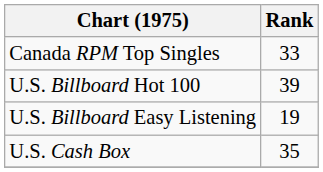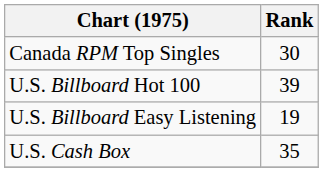 <table class="wikitable sortable">
 <tr>
 <th>Chart (1975)</th>
 <th style="text-align:center;">Rank</th>
 </tr>
 <tr>
 <td>Canada <em>RPM</em> Top Singles</td>
-<td style="text-align:center;">33</td>
+<td style="text-align:center;">30</td>
 </tr>
 <tr>
 <td>U.S. <em>Billboard</em> Hot 100</td>
 <td style="text-align:center;">39</td>
 </tr>
 <tr>
 <td>U.S. <em>Billboard</em> Easy Listening</td>
 <td style="text-align:center;">19</td>
 </tr>
 <tr>
 <td>U.S. <em>Cash Box</em> </td>
 <td style="text-align:center;">35</td>
 </tr>
 <tr>
 </tr>
 </table>
